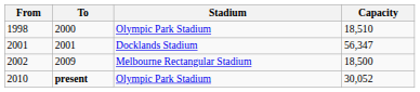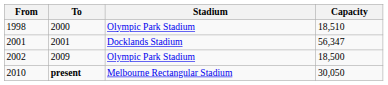 <table class="wikitable"  style="width:50%; font-size:100%;">
 <tr>
 <th>From</th>
 <th>To</th>
 <th>Stadium</th>
 <th>Capacity</th>
 </tr>
 <tr>
 <td>1998</td>
 <td>2000</td>
 <td><a href='#'>Olympic Park Stadium</a></td>
 <td>18,510</td>
 </tr>
 <tr>
 <td>2001</td>
 <td>2001</td>
 <td><a href='#'>Docklands Stadium</a></td>
 <td>56,347</td>
 </tr>
 <tr>
 <td>2002</td>
 <td>2009</td>
-<td><a href='#'>Melbourne Rectangular Stadium</a></td>
+<td><a href='#'>Olympic Park Stadium</a></td>
 <td>18,500</td>
 </tr>
 <tr>
 <td>2010</td>
 <td><strong>present</strong></td>
-<td><a href='#'>Olympic Park Stadium</a></td>
-<td>30,052</td>
+<td><a href='#'>Melbourne Rectangular Stadium</a></td>
+<td>30,050</td>
 </tr>
 </table>
